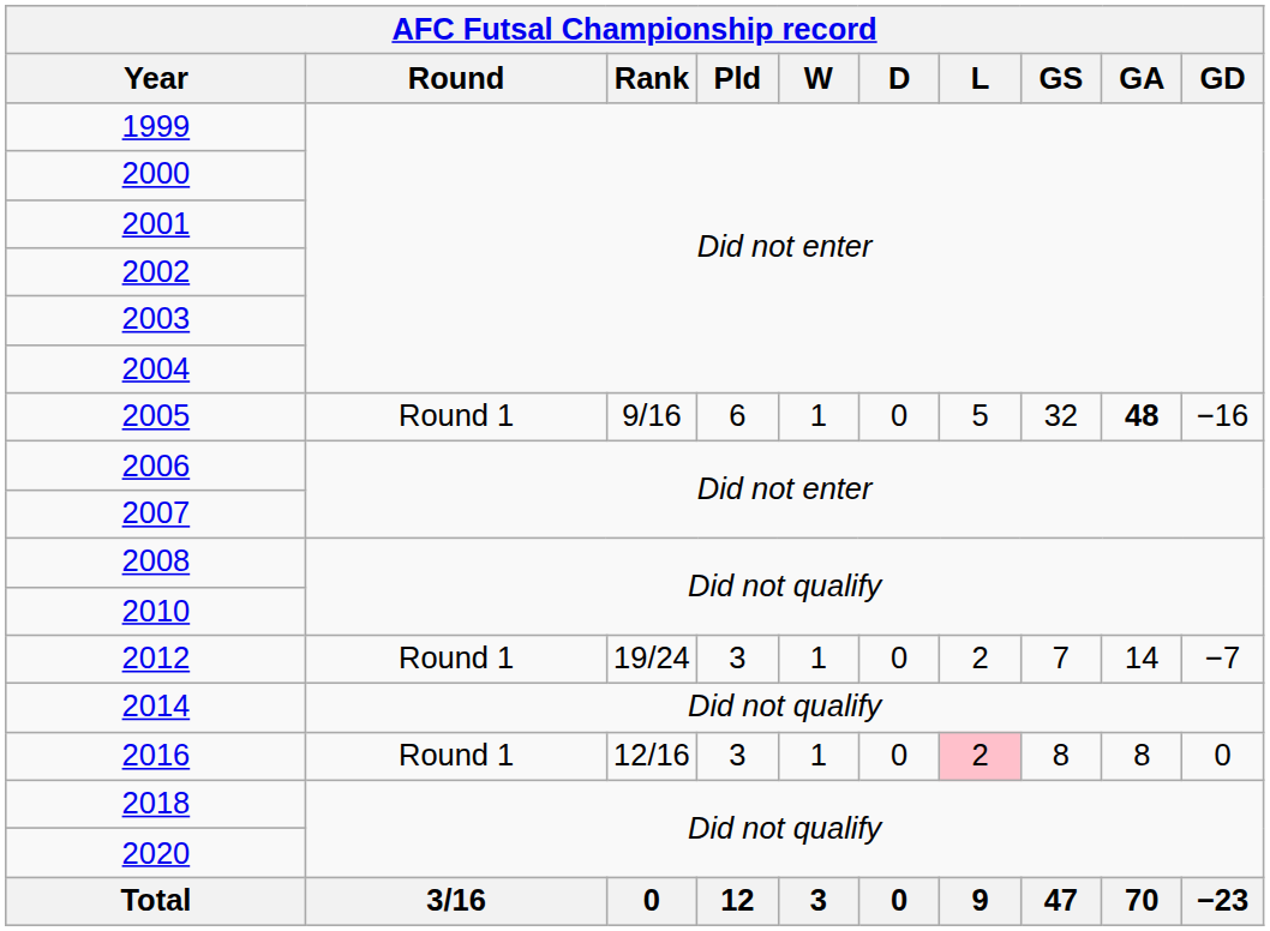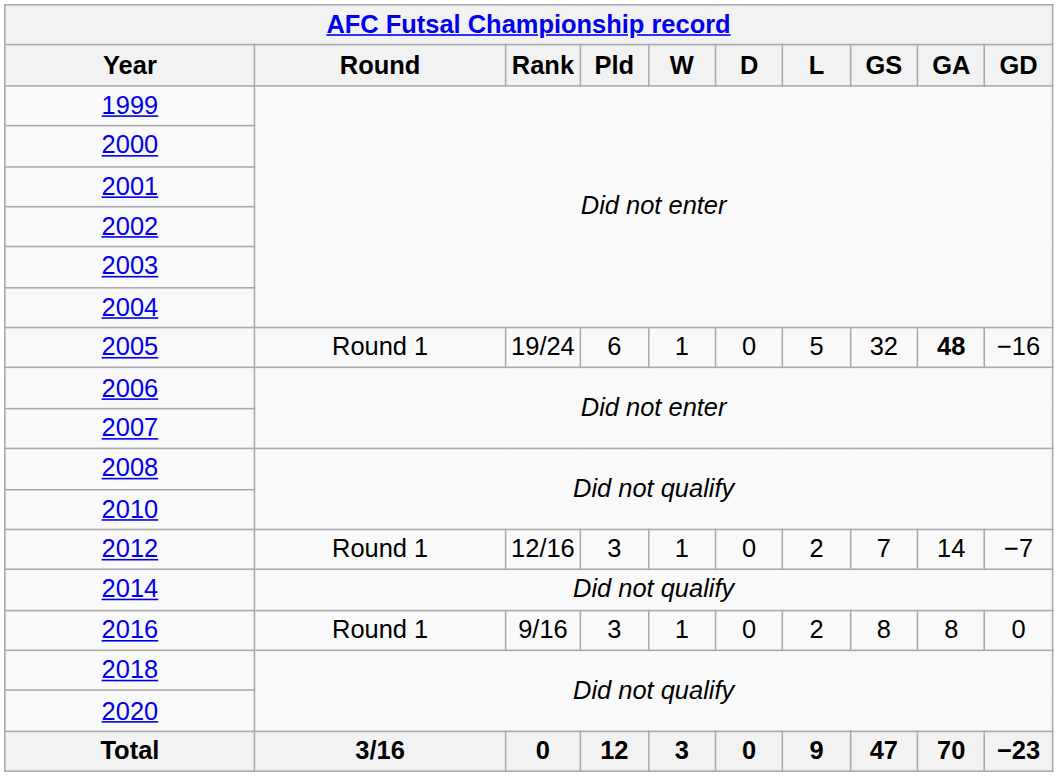 <table class="wikitable" style="text-align: center;">
 <tr>
 <th colspan="10"><a href='#'>AFC Futsal Championship record</a></th>
 </tr>
 <tr>
 <th width=150>Year</th>
 <th width=150>Round</th>
 <th width=35>Rank</th>
 <th width=35>Pld</th>
 <th width=35>W</th>
 <th width=35>D</th>
 <th width=35>L</th>
 <th width=35>GS</th>
 <th width=35>GA</th>
 <th width=35>GD</th>
 </tr>
 <tr>
 <td> <a href='#'>1999</a></td>
 <td rowspan=6 colspan=9><em>Did not enter</em></td>
 </tr>
 <tr>
 <td> <a href='#'>2000</a></td>
 </tr>
 <tr>
 <td> <a href='#'>2001</a></td>
 </tr>
 <tr>
 <td> <a href='#'>2002</a></td>
 </tr>
 <tr>
 <td> <a href='#'>2003</a></td>
 </tr>
 <tr>
 <td> <a href='#'>2004</a></td>
 </tr>
 <tr>
 <td> <a href='#'>2005</a></td>
 <td>Round 1</td>
-<td>9/16</td>
+<td>19/24</td>
 <td>6</td>
 <td>1</td>
 <td>0</td>
 <td>5</td>
 <td>32</td>
 <td><strong>48</strong></td>
 <td>−16</td>
 </tr>
 <tr>
 <td> <a href='#'>2006</a></td>
 <td rowspan=2 colspan=9><em>Did not enter</em></td>
 </tr>
 <tr>
 <td> <a href='#'>2007</a></td>
 </tr>
 <tr>
 <td> <a href='#'>2008</a></td>
 <td rowspan=2 colspan=9><em>Did not qualify</em></td>
 </tr>
 <tr>
 <td> <a href='#'>2010</a></td>
 </tr>
 <tr>
 <td> <a href='#'>2012</a></td>
 <td>Round 1</td>
-<td>19/24</td>
+<td>12/16</td>
 <td>3</td>
 <td>1</td>
 <td>0</td>
 <td>2</td>
 <td>7</td>
 <td>14</td>
 <td>−7</td>
 </tr>
 <tr>
 <td> <a href='#'>2014</a></td>
 <td rowspan=1 colspan=9><em>Did not qualify</em></td>
 </tr>
 <tr>
 <td> <a href='#'>2016</a></td>
 <td>Round 1</td>
-<td>12/16</td>
+<td>9/16</td>
 <td>3</td>
 <td>1</td>
 <td>0</td>
-<td style="background: pink;">2</td>
+<td>2</td>
 <td>8</td>
 <td>8</td>
 <td>0</td>
 </tr>
 <tr>
 <td> <a href='#'>2018</a></td>
 <td rowspan=2 colspan=9><em>Did not qualify</em></td>
 </tr>
 <tr>
 <td> <a href='#'>2020</a></td>
 </tr>
 <tr>
 <th><strong>Total</strong></th>
 <th>3/16</th>
 <th><strong>0</strong></th>
 <th>12</th>
 <th>3</th>
 <th>0</th>
 <th>9</th>
 <th>47</th>
 <th>70</th>
 <th>−23</th>
 </tr>
 </table>
